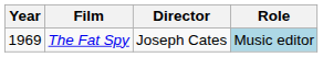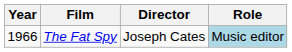 <table class="wikitable">
 <tr>
 <th>Year</th>
 <th>Film</th>
 <th>Director</th>
 <th>Role</th>
 </tr>
 <tr>
-<td>1969</td>
+<td>1966</td>
 <td><em><a href='#'>The Fat Spy</a></em></td>
 <td>Joseph Cates</td>
 <td style="background: lightblue;">Music editor</td>
 </tr>
 </table>
